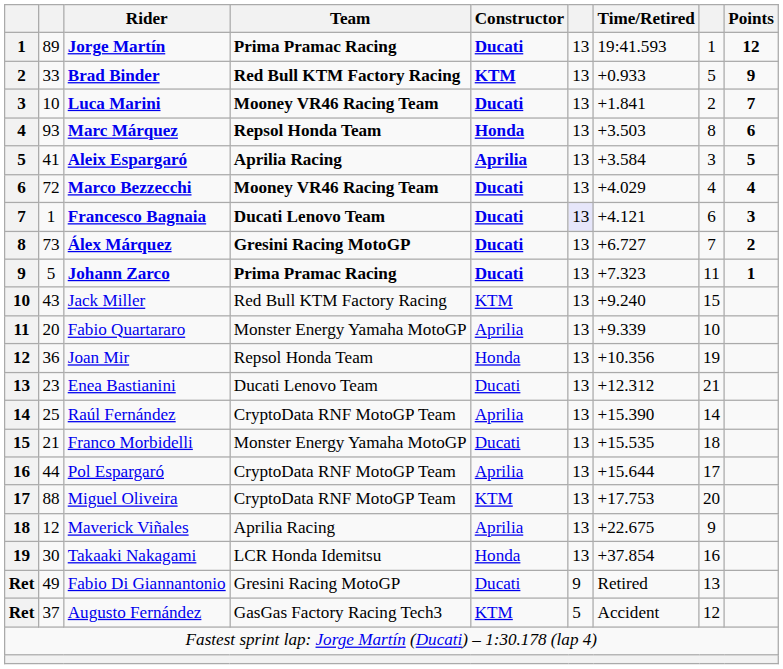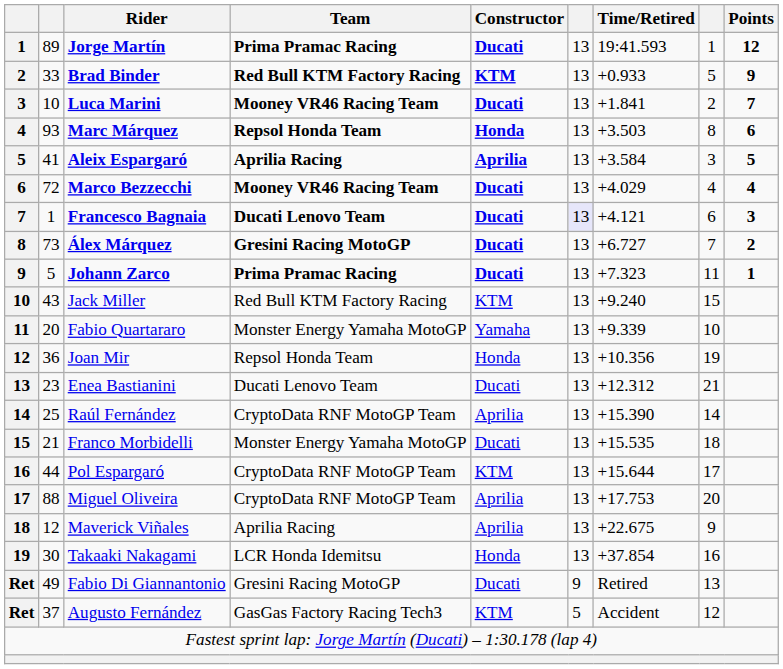 <table class="wikitable sortable" style="font-size: 85%;">
 <tr>
 <th scope="col"></th>
 <th scope="col"></th>
 <th scope="col">Rider</th>
 <th scope="col">Team</th>
 <th scope="col">Constructor</th>
 <th scope="col" class="unsortable"></th>
 <th scope="col" class="unsortable">Time/Retired</th>
 <th scope="col"></th>
 <th scope="col">Points</th>
 </tr>
 <tr>
 <th scope="row">1</th>
 <td align="center">89</td>
 <td data-sort-value="mart"> <strong><a href='#'>Jorge Martín</a></strong></td>
 <td><strong>Prima Pramac Racing</strong></td>
 <td><strong><a href='#'>Ducati</a></strong></td>
 <td>13</td>
 <td>19:41.593</td>
 <td align="center">1</td>
 <td align="center"><strong>12</strong></td>
 </tr>
 <tr>
 <th scope="row">2</th>
 <td align="center">33</td>
 <td data-sort-value="bin"> <strong><a href='#'>Brad Binder</a></strong></td>
 <td><strong>Red Bull KTM Factory Racing</strong></td>
 <td><strong><a href='#'>KTM</a></strong></td>
 <td>13</td>
 <td>+0.933</td>
 <td align="center">5</td>
 <td align="center"><strong>9</strong></td>
 </tr>
 <tr>
 <th scope="row">3</th>
 <td align="center">10</td>
 <td data-sort-value="mari"> <strong><a href='#'>Luca Marini</a></strong></td>
 <td><strong>Mooney VR46 Racing Team</strong></td>
 <td><strong><a href='#'>Ducati</a></strong></td>
 <td>13</td>
 <td>+1.841</td>
 <td align="center">2</td>
 <td align="center"><strong>7</strong></td>
 </tr>
 <tr>
 <th scope="row">4</th>
 <td align="center">93</td>
 <td data-sort-value="marqm"> <strong><a href='#'>Marc Márquez</a></strong></td>
 <td><strong>Repsol Honda Team</strong></td>
 <td><strong><a href='#'>Honda</a></strong></td>
 <td>13</td>
 <td>+3.503</td>
 <td align="center">8</td>
 <td align="center"><strong>6</strong></td>
 </tr>
 <tr>
 <th scope="row">5</th>
 <td align="center">41</td>
 <td data-sort-value="espa"> <strong><a href='#'>Aleix Espargaró</a></strong></td>
 <td><strong>Aprilia Racing</strong></td>
 <td><strong><a href='#'>Aprilia</a></strong></td>
 <td>13</td>
 <td>+3.584</td>
 <td align="center">3</td>
 <td align="center"><strong>5</strong></td>
 </tr>
 <tr>
 <th scope="row">6</th>
 <td align="center">72</td>
 <td data-sort-value="bez"> <strong><a href='#'>Marco Bezzecchi</a></strong></td>
 <td><strong>Mooney VR46 Racing Team</strong></td>
 <td><strong><a href='#'>Ducati</a></strong></td>
 <td>13</td>
 <td>+4.029</td>
 <td align="center">4</td>
 <td align="center"><strong>4</strong></td>
 </tr>
 <tr>
 <th scope="row">7</th>
 <td align="center">1</td>
 <td data-sort-value="bag"> <strong><a href='#'>Francesco Bagnaia</a></strong></td>
 <td><strong>Ducati Lenovo Team</strong></td>
 <td><strong><a href='#'>Ducati</a></strong></td>
 <td style="background: lavender;">13</td>
 <td>+4.121</td>
 <td align="center">6</td>
 <td align="center"><strong>3</strong></td>
 </tr>
 <tr>
 <th scope="row">8</th>
 <td align="center">73</td>
 <td data-sort-value="marqa"> <strong><a href='#'>Álex Márquez</a></strong></td>
 <td><strong>Gresini Racing MotoGP</strong></td>
 <td><strong><a href='#'>Ducati</a></strong></td>
 <td>13</td>
 <td>+6.727</td>
 <td align="center">7</td>
 <td align="center"><strong>2</strong></td>
 </tr>
 <tr>
 <th scope="row">9</th>
 <td align="center">5</td>
 <td data-sort-value="zar"> <strong><a href='#'>Johann Zarco</a></strong></td>
 <td><strong>Prima Pramac Racing</strong></td>
 <td><strong><a href='#'>Ducati</a></strong></td>
 <td>13</td>
 <td>+7.323</td>
 <td align="center">11</td>
 <td align="center"><strong>1</strong></td>
 </tr>
 <tr>
 <th scope="row">10</th>
 <td align="center">43</td>
 <td data-sort-value="mil"> <a href='#'>Jack Miller</a></td>
 <td>Red Bull KTM Factory Racing</td>
 <td><a href='#'>KTM</a></td>
 <td>13</td>
 <td>+9.240</td>
 <td align="center">15</td>
 <td align="center"></td>
 </tr>
 <tr>
 <th scope="row">11</th>
 <td align="center">20</td>
 <td data-sort-value="qua"> <a href='#'>Fabio Quartararo</a></td>
 <td>Monster Energy Yamaha MotoGP</td>
-<td><a href='#'>Aprilia</a></td>
+<td><a href='#'>Yamaha</a></td>
 <td>13</td>
 <td>+9.339</td>
 <td align="center">10</td>
 <td align="center"></td>
 </tr>
 <tr>
 <th scope="row">12</th>
 <td align="center">36</td>
 <td data-sort-value="mir"> <a href='#'>Joan Mir</a></td>
 <td>Repsol Honda Team</td>
 <td><a href='#'>Honda</a></td>
 <td>13</td>
 <td>+10.356</td>
 <td align="center">19</td>
 <td></td>
 </tr>
 <tr>
 <th scope="row">13</th>
 <td align="center">23</td>
 <td data-sort-value="bas"> <a href='#'>Enea Bastianini</a></td>
 <td>Ducati Lenovo Team</td>
 <td><a href='#'>Ducati</a></td>
 <td>13</td>
 <td>+12.312</td>
 <td align="center">21</td>
 <td align="center"></td>
 </tr>
 <tr>
 <th scope="row">14</th>
 <td align="center">25</td>
 <td data-sort-value="ferr"> <a href='#'>Raúl Fernández</a></td>
 <td>CryptoData RNF MotoGP Team</td>
 <td><a href='#'>Aprilia</a></td>
 <td>13</td>
 <td>+15.390</td>
 <td align="center">14</td>
 <td></td>
 </tr>
 <tr>
 <th scope="row">15</th>
 <td align="center">21</td>
 <td data-sort-value="mor"> <a href='#'>Franco Morbidelli</a></td>
 <td>Monster Energy Yamaha MotoGP</td>
 <td><a href='#'>Ducati</a></td>
 <td>13</td>
 <td>+15.535</td>
 <td align="center">18</td>
 <td align="center"></td>
 </tr>
 <tr>
 <th scope="row">16</th>
 <td align="center">44</td>
 <td data-sort-value="espp"> <a href='#'>Pol Espargaró</a></td>
 <td>CryptoData RNF MotoGP Team</td>
-<td><a href='#'>Aprilia</a></td>
+<td><a href='#'>KTM</a></td>
 <td>13</td>
 <td>+15.644</td>
 <td align="center">17</td>
 <td align="center"></td>
 </tr>
 <tr>
 <th scope="row">17</th>
 <td align="center">88</td>
 <td data-sort-value="oli"> <a href='#'>Miguel Oliveira</a></td>
 <td>CryptoData RNF MotoGP Team</td>
-<td><a href='#'>KTM</a></td>
+<td><a href='#'>Aprilia</a></td>
 <td>13</td>
 <td>+17.753</td>
 <td align="center">20</td>
 <td align="center"></td>
 </tr>
 <tr>
 <th scope="row">18</th>
 <td align="center">12</td>
 <td data-sort-value="vin"> <a href='#'>Maverick Viñales</a></td>
 <td>Aprilia Racing</td>
 <td><a href='#'>Aprilia</a></td>
 <td>13</td>
 <td>+22.675</td>
 <td align="center">9</td>
 <td align="center"></td>
 </tr>
 <tr>
 <th scope="row">19</th>
 <td align="center">30</td>
 <td data-sort-value="nak"> <a href='#'>Takaaki Nakagami</a></td>
 <td>LCR Honda Idemitsu</td>
 <td><a href='#'>Honda</a></td>
 <td>13</td>
 <td>+37.854</td>
 <td align="center">16</td>
 <td align="center"></td>
 </tr>
 <tr>
 <th scope="row">Ret</th>
 <td align="center">49</td>
 <td data-sort-value="dig"> <a href='#'>Fabio Di Giannantonio</a></td>
 <td>Gresini Racing MotoGP</td>
 <td><a href='#'>Ducati</a></td>
 <td>9</td>
 <td>Retired</td>
 <td align="center">13</td>
 <td align="center"></td>
 </tr>
 <tr>
 <th scope="row">Ret</th>
 <td align="center">37</td>
 <td data-sort-value="fera"> <a href='#'>Augusto Fernández</a></td>
 <td>GasGas Factory Racing Tech3</td>
 <td><a href='#'>KTM</a></td>
 <td>5</td>
 <td>Accident</td>
 <td align="center">12</td>
 <td align="center"></td>
 </tr>
 <tr class="sortbottom">
 <td colspan="9" style="text-align:center"><em>Fastest sprint lap:  <a href='#'>Jorge Martín</a> (<a href='#'>Ducati</a>) – 1:30.178 (lap 4)</em></td>
 </tr>
 <tr class="sortbottom">
 <th colspan=9></th>
 </tr>
 </table>
